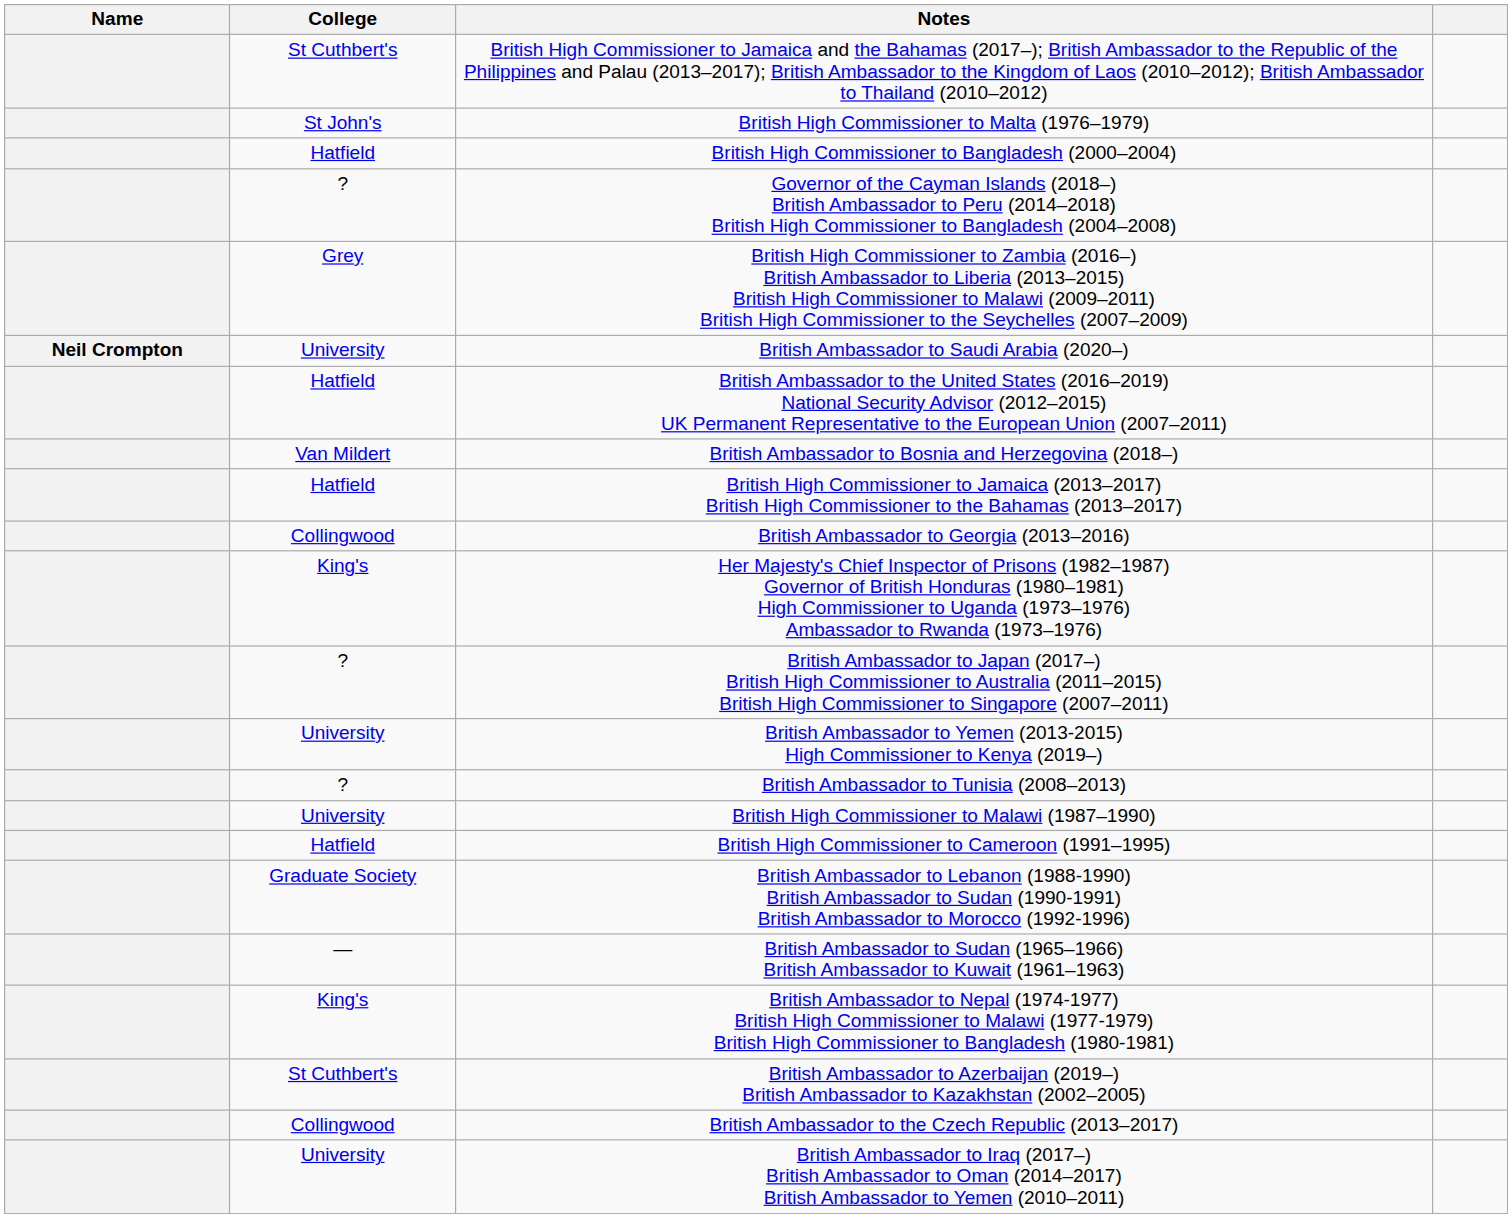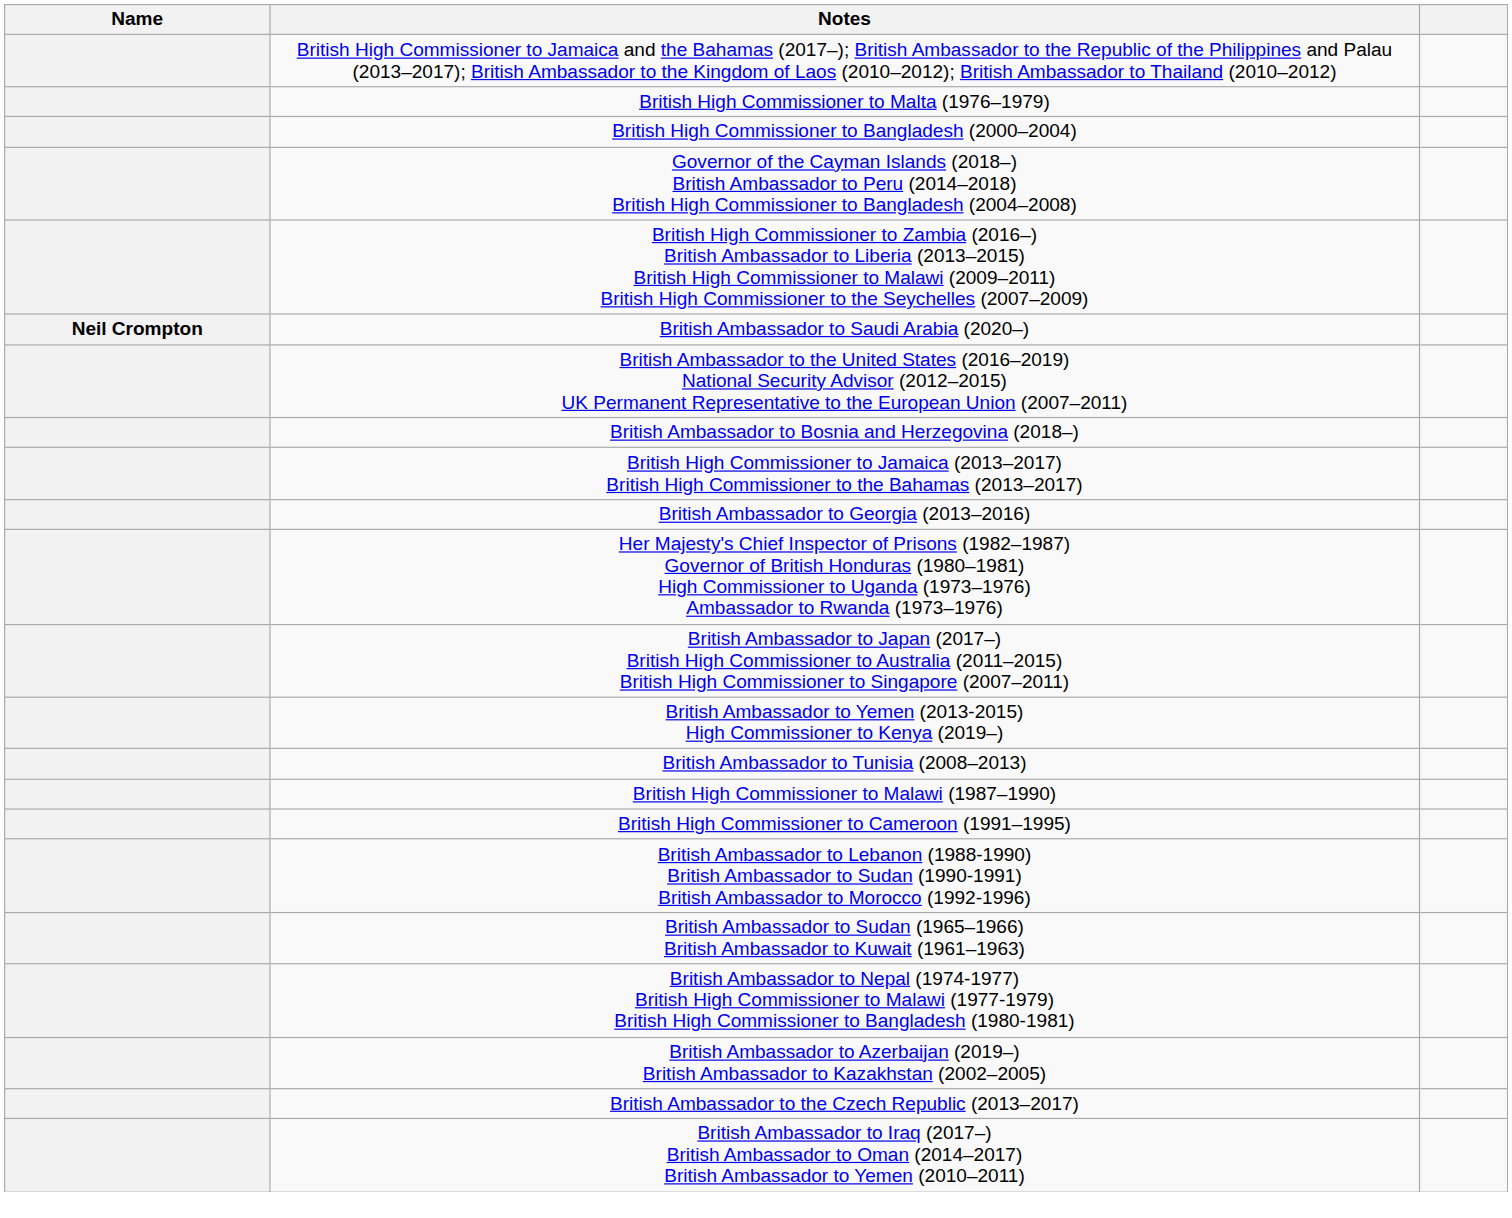 <table class="wikitable sortable" style="width:100%">
 <tr>
 <th width="15%">Name</th>
-<th width="15%">College</th>
 <th width="65%">Notes</th>
 <th width="5%"></th>
 </tr>
 <tr valign="top">
 <th scope=row></th>
-<td align="center"><a href='#'>St Cuthbert's</a></td>
 <td align="center"><a href='#'>British High Commissioner to Jamaica</a> and <a href='#'>the Bahamas</a> (2017–); <a href='#'>British Ambassador to the Republic of the Philippines</a> and Palau (2013–2017); <a href='#'>British Ambassador to the Kingdom of Laos</a> (2010–2012); <a href='#'>British Ambassador to Thailand</a> (2010–2012)</td>
 <td align="center"></td>
 </tr>
 <tr valign="top">
 <th scope=row></th>
-<td align="center"><a href='#'>St John's</a></td>
 <td align="center"><a href='#'>British High Commissioner to Malta</a> (1976–1979)</td>
 <td align="center"></td>
 </tr>
 <tr valign="top">
 <th scope=row></th>
-<td align="center"><a href='#'>Hatfield</a></td>
 <td align="center"><a href='#'>British High Commissioner to Bangladesh</a> (2000–2004)</td>
 <td align="center"></td>
 </tr>
 <tr valign="top">
 <th scope=row></th>
-<td align="center">?</td>
 <td align="center"><a href='#'>Governor of the Cayman Islands</a> (2018–)<br> <a href='#'>British Ambassador to Peru</a> (2014–2018) <br> <a href='#'>British High Commissioner to Bangladesh</a> (2004–2008)</td>
 <td align="center"></td>
 </tr>
 <tr valign="top">
 <th scope=row></th>
-<td align="center"><a href='#'>Grey</a></td>
 <td align="center"><a href='#'>British High Commissioner to Zambia</a> (2016–) <br> <a href='#'>British Ambassador to Liberia</a> (2013–2015) <br> <a href='#'>British High Commissioner to Malawi</a> (2009–2011) <br> <a href='#'>British High Commissioner to the Seychelles</a> (2007–2009)</td>
 <td align="center"></td>
 </tr>
 <tr valign="top">
 <th scope=row>Neil Crompton</th>
-<td align="center"><a href='#'>University</a></td>
 <td align="center"><a href='#'>British Ambassador to Saudi Arabia</a> (2020–)</td>
 <td align="center"></td>
 </tr>
 <tr valign="top">
 <th scope=row></th>
-<td align="center"><a href='#'>Hatfield</a></td>
 <td align="center"><a href='#'>British Ambassador to the United States</a> (2016–2019) <br> <a href='#'>National Security Advisor</a> (2012–2015) <br> <a href='#'>UK Permanent Representative to the European Union</a> (2007–2011)</td>
 <td align="center"></td>
 </tr>
 <tr valign="top">
 <th scope=row></th>
-<td align="center"><a href='#'>Van Mildert</a></td>
 <td align="center"><a href='#'>British Ambassador to Bosnia and Herzegovina</a> (2018–)</td>
 <td align="center"></td>
 </tr>
 <tr valign="top">
 <th scope=row></th>
-<td align="center"><a href='#'>Hatfield</a></td>
 <td align="center"><a href='#'>British High Commissioner to Jamaica</a> (2013–2017) <br> <a href='#'>British High Commissioner to the Bahamas</a> (2013–2017)</td>
 <td align="center"></td>
 </tr>
 <tr valign="top">
 <th scope=row></th>
-<td align="center"><a href='#'>Collingwood</a></td>
 <td align="center"><a href='#'>British Ambassador to Georgia</a> (2013–2016)</td>
 <td align="center"></td>
 </tr>
 <tr valign="top">
 <th scope=row></th>
-<td align="center"><a href='#'>King's</a></td>
 <td align="center"><a href='#'>Her Majesty's Chief Inspector of Prisons</a> (1982–1987) <br> <a href='#'>Governor of British Honduras</a> (1980–1981) <br> <a href='#'>High Commissioner to Uganda</a> (1973–1976) <br> <a href='#'>Ambassador to Rwanda</a> (1973–1976)</td>
 <td align="center"></td>
 </tr>
 <tr valign="top">
 <th scope=row></th>
-<td align="center">?</td>
 <td align="center"><a href='#'>British Ambassador to Japan</a> (2017–) <br> <a href='#'>British High Commissioner to Australia</a> (2011–2015) <br> <a href='#'>British High Commissioner to Singapore</a> (2007–2011)</td>
 <td align="center"></td>
 </tr>
 <tr valign="top">
 <th scope=row></th>
-<td align="center"><a href='#'>University</a></td>
 <td align="center"><a href='#'>British Ambassador to Yemen</a> (2013-2015)<br><a href='#'>High Commissioner to Kenya</a> (2019–)</td>
 <td align="center"></td>
 </tr>
 <tr valign="top">
 <th scope=row></th>
-<td align="center">?</td>
 <td align="center"><a href='#'>British Ambassador to Tunisia</a> (2008–2013)</td>
 <td align="center"></td>
 </tr>
 <tr valign="top">
 <th scope=row></th>
-<td align="center"><a href='#'>University</a></td>
 <td align="center"><a href='#'>British High Commissioner to Malawi</a> (1987–1990)</td>
 <td align="center"></td>
 </tr>
 <tr valign="top">
 <th scope=row></th>
-<td align="center"><a href='#'>Hatfield</a></td>
 <td align="center"><a href='#'>British High Commissioner to Cameroon</a> (1991–1995)</td>
 <td align="center"></td>
 </tr>
 <tr valign="top">
 <th scope=row></th>
-<td align="center"><a href='#'>Graduate Society</a></td>
 <td align="center"><a href='#'>British Ambassador to Lebanon</a> (1988-1990) <br> <a href='#'>British Ambassador to Sudan</a> (1990-1991) <br> <a href='#'>British Ambassador to Morocco</a> (1992-1996)</td>
 <td align="center"></td>
 </tr>
 <tr valign="top">
 <th scope=row></th>
-<td align="center">―</td>
 <td align="center"><a href='#'>British Ambassador to Sudan</a> (1965–1966) <br> <a href='#'>British Ambassador to Kuwait</a> (1961–1963)</td>
 <td align="center"></td>
 </tr>
 <tr valign="top">
 <th scope=row></th>
-<td align="center"><a href='#'>King's</a></td>
 <td align="center"><a href='#'>British Ambassador to Nepal</a> (1974-1977) <br> <a href='#'>British High Commissioner to Malawi</a> (1977-1979) <br> <a href='#'>British High Commissioner to Bangladesh</a> (1980-1981)</td>
 <td align="center"></td>
 </tr>
 <tr valign="top">
 <th scope=row></th>
-<td align="center"><a href='#'>St Cuthbert's</a></td>
 <td align="center"><a href='#'>British Ambassador to Azerbaijan</a> (2019–) <br> <a href='#'>British Ambassador to Kazakhstan</a> (2002–2005)</td>
 <td align="center"></td>
 </tr>
 <tr valign="top">
 <th scope=row></th>
-<td align="center"><a href='#'>Collingwood</a></td>
 <td align="center"><a href='#'>British Ambassador to the Czech Republic</a> (2013–2017)</td>
 <td align="center"></td>
 </tr>
 <tr valign="top">
 <th scope=row></th>
-<td align="center"><a href='#'>University</a></td>
 <td align="center"><a href='#'>British Ambassador to Iraq</a> (2017–) <br> <a href='#'>British Ambassador to Oman</a> (2014–2017) <br> <a href='#'>British Ambassador to Yemen</a> (2010–2011)</td>
 <td align="center"></td>
 </tr>
 </table>
